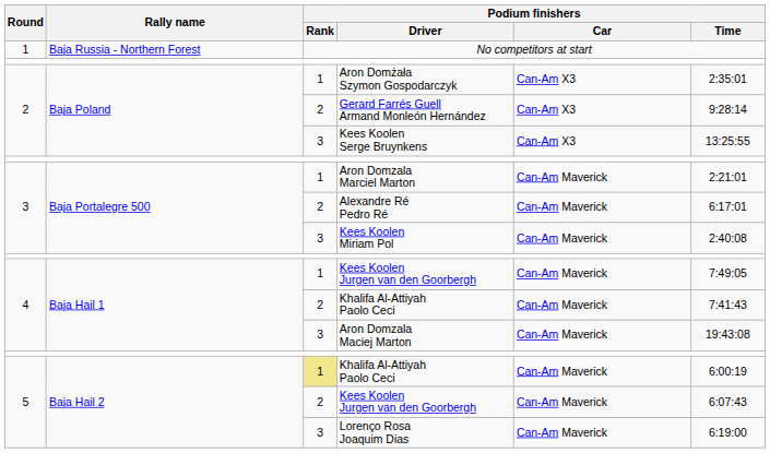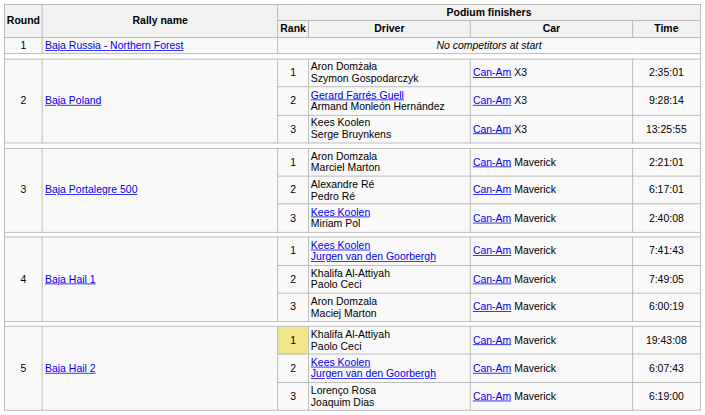 <table class="wikitable" style="font-size:85%;">
 <tr>
 <th rowspan=2>Round</th>
 <th style="width:22em" rowspan=2>Rally name</th>
 <th colspan=4>Podium finishers</th>
 </tr>
 <tr>
 <th>Rank</th>
 <th style="width:15em">Driver</th>
 <th style="width:15em">Car</th>
 <th style="width:6em">Time</th>
 </tr>
 <tr>
 <td align=center>1</td>
 <td> <a href='#'>Baja Russia - Northern Forest</a></td>
 <td colspan=4 align=center><em>No competitors at start</em></td>
 </tr>
 <tr style="background:white;">
 <td colspan="6"></td>
 </tr>
 <tr>
 <td rowspan=3 align=center>2</td>
 <td rowspan=3> <a href='#'>Baja Poland</a></td>
 <td align=center>1</td>
 <td> Aron Domżała <br> Szymon Gospodarczyk</td>
 <td><a href='#'>Can-Am</a> X3</td>
 <td align=center>2:35:01</td>
 </tr>
 <tr>
 <td align=center>2</td>
 <td> <a href='#'>Gerard Farrés Guell</a> <br> Armand Monleón Hernández</td>
 <td><a href='#'>Can-Am</a> X3</td>
 <td align=center>9:28:14</td>
 </tr>
 <tr>
 <td align=center>3</td>
 <td> Kees Koolen<br> Serge Bruynkens</td>
 <td><a href='#'>Can-Am</a> X3</td>
 <td align=center>13:25:55</td>
 </tr>
 <tr style="background:white;">
 <td colspan="6"></td>
 </tr>
 <tr>
 <td rowspan=3 align=center>3</td>
 <td rowspan=3> <a href='#'>Baja Portalegre 500</a></td>
 <td align=center>1</td>
 <td> Aron Domzala<br> Marciel Marton</td>
 <td><a href='#'>Can-Am</a> Maverick</td>
 <td align=center>2:21:01</td>
 </tr>
 <tr>
 <td align=center>2</td>
 <td> Alexandre Ré<br> Pedro Ré</td>
 <td><a href='#'>Can-Am</a> Maverick</td>
 <td align=center>6:17:01</td>
 </tr>
 <tr>
 <td align=center>3</td>
 <td> <a href='#'>Kees Koolen</a><br> Miriam Pol</td>
 <td><a href='#'>Can-Am</a> Maverick</td>
 <td align=center>2:40:08</td>
 </tr>
 <tr style="background:white;">
 <td colspan="6"></td>
 </tr>
 <tr>
 <td rowspan=3 align=center>4</td>
 <td rowspan=3> <a href='#'>Baja Hail 1</a></td>
 <td align=center>1</td>
 <td> <a href='#'>Kees Koolen</a><br> <a href='#'>Jurgen van den Goorbergh</a></td>
 <td><a href='#'>Can-Am</a> Maverick</td>
-<td align=center>7:49:05</td>
+<td align=center>7:41:43</td>
 </tr>
 <tr>
 <td align=center>2</td>
 <td> Khalifa Al-Attiyah<br> Paolo Ceci</td>
 <td><a href='#'>Can-Am</a> Maverick</td>
-<td align=center>7:41:43</td>
+<td align=center>7:49:05</td>
 </tr>
 <tr>
 <td align=center>3</td>
 <td> Aron Domzala<br> Maciej Marton</td>
 <td><a href='#'>Can-Am</a> Maverick</td>
-<td align=center>19:43:08</td>
+<td align=center>6:00:19</td>
 </tr>
 <tr style="background:white;">
 <td colspan="6"></td>
 </tr>
 <tr>
 <td rowspan=3 align=center>5</td>
 <td rowspan=3> <a href='#'>Baja Hail 2</a></td>
 <td align=center style="background: khaki;">1</td>
 <td> Khalifa Al-Attiyah<br> Paolo Ceci</td>
 <td><a href='#'>Can-Am</a> Maverick</td>
-<td align=center>6:00:19</td>
+<td align=center>19:43:08</td>
 </tr>
 <tr>
 <td align=center>2</td>
 <td> <a href='#'>Kees Koolen</a><br> <a href='#'>Jurgen van den Goorbergh</a></td>
 <td><a href='#'>Can-Am</a> Maverick</td>
 <td align=center>6:07:43</td>
 </tr>
 <tr>
 <td align=center>3</td>
 <td> Lorenço Rosa<br> Joaquim Dias</td>
 <td><a href='#'>Can-Am</a> Maverick</td>
 <td align=center>6:19:00</td>
 </tr>
 </table>
